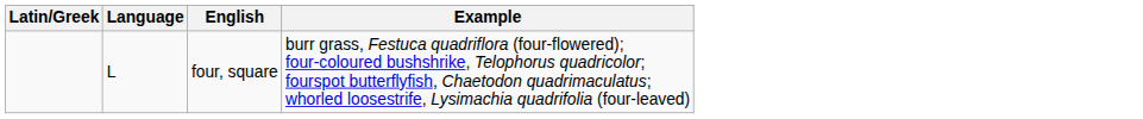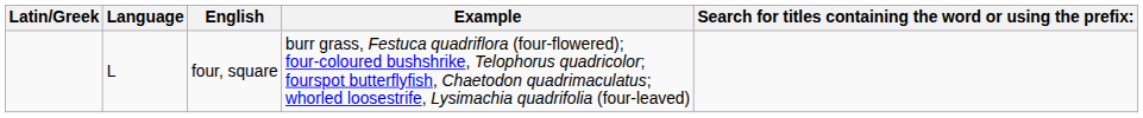 <table class="wikitable">
 <tr>
 <th>Latin/Greek</th>
 <th>Language</th>
 <th>English</th>
 <th>Example</th>
+<th>Search for titles containing the word or using the prefix:</th>
 </tr>
 <tr>
 <td></td>
 <td>L </td>
 <td>four, square</td>
 <td>burr grass, <em>Festuca quadriflora</em> (four-flowered);<br> <a href='#'>four-coloured bushshrike</a>, <em>Telophorus quadricolor</em>;<br> <a href='#'>fourspot butterflyfish</a>, <em>Chaetodon quadrimaculatus</em>;<br> <a href='#'>whorled loosestrife</a>, <em>Lysimachia quadrifolia</em> (four-leaved)</td>
+<td></td>
 </tr>
 </table>
